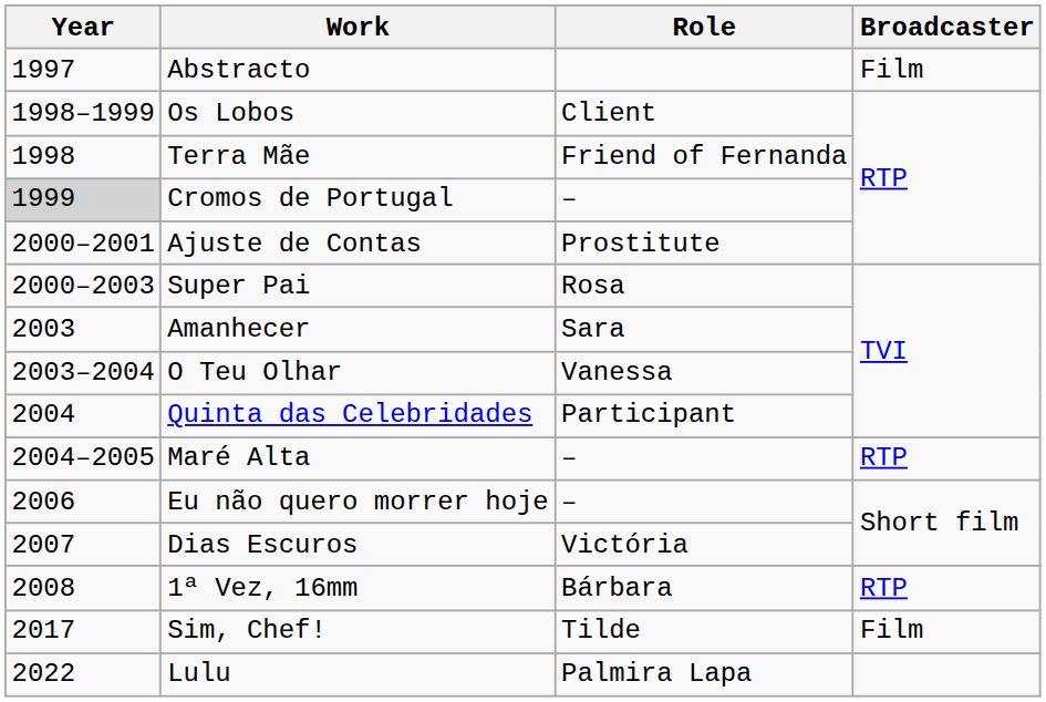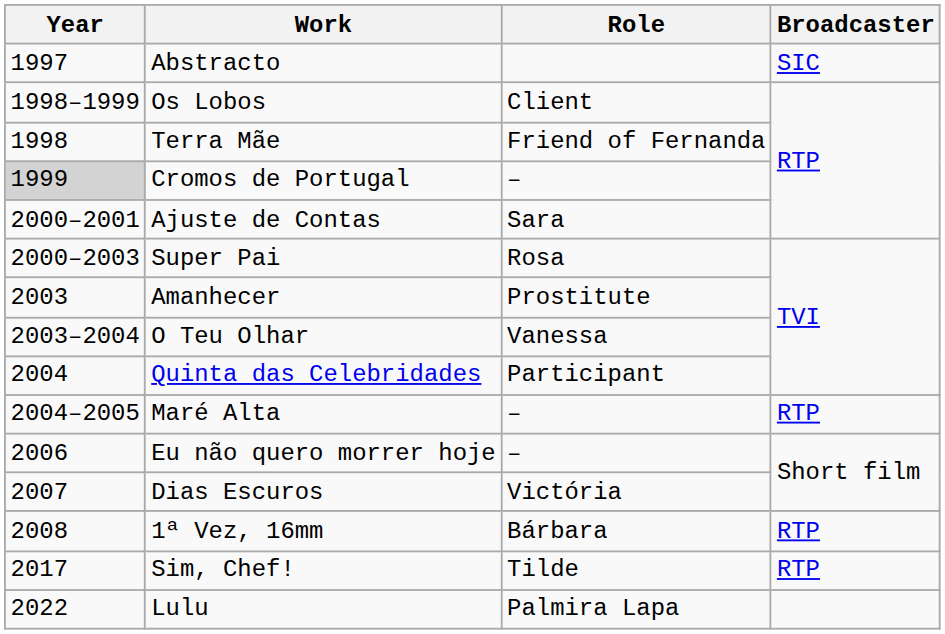 <table class="wikitable">
 <tr>
 <th>Year</th>
 <th>Work</th>
 <th>Role</th>
 <th>Broadcaster</th>
 </tr>
 <tr>
 <td>1997</td>
 <td>Abstracto</td>
 <td></td>
-<td>Film</td>
+<td><a href='#'>SIC</a></td>
 </tr>
 <tr>
 <td>1998–1999</td>
 <td>Os Lobos</td>
 <td>Client</td>
 <td rowspan="4"><a href='#'>RTP</a></td>
 </tr>
 <tr>
 <td>1998</td>
 <td>Terra Mãe</td>
 <td>Friend of Fernanda</td>
 </tr>
 <tr>
 <td style="background: lightgrey;">1999</td>
 <td>Cromos de Portugal</td>
 <td>–</td>
 </tr>
 <tr>
 <td>2000–2001</td>
 <td>Ajuste de Contas</td>
-<td>Prostitute</td>
+<td>Sara</td>
 </tr>
 <tr>
 <td>2000–2003</td>
 <td>Super Pai</td>
 <td>Rosa</td>
 <td rowspan="4"><a href='#'>TVI</a></td>
 </tr>
 <tr>
 <td>2003</td>
 <td>Amanhecer</td>
-<td>Sara</td>
+<td>Prostitute</td>
 </tr>
 <tr>
 <td>2003–2004</td>
 <td>O Teu Olhar</td>
 <td>Vanessa</td>
 </tr>
 <tr>
 <td>2004</td>
 <td><a href='#'>Quinta das Celebridades</a></td>
 <td>Participant</td>
 </tr>
 <tr>
 <td>2004–2005</td>
 <td>Maré Alta</td>
 <td>–</td>
 <td><a href='#'>RTP</a></td>
 </tr>
 <tr>
 <td>2006</td>
 <td>Eu não quero morrer hoje</td>
 <td>–</td>
 <td rowspan="2">Short film</td>
 </tr>
 <tr>
 <td>2007</td>
 <td>Dias Escuros</td>
 <td>Victória</td>
 </tr>
 <tr>
 <td>2008</td>
 <td>1ª Vez, 16mm</td>
 <td>Bárbara</td>
 <td><a href='#'>RTP</a></td>
 </tr>
 <tr>
 <td>2017</td>
 <td>Sim, Chef!</td>
 <td>Tilde</td>
-<td>Film</td>
+<td><a href='#'>RTP</a></td>
 </tr>
 <tr>
 <td>2022</td>
 <td>Lulu</td>
 <td>Palmira Lapa</td>
 <td></td>
 </tr>
 </table>
